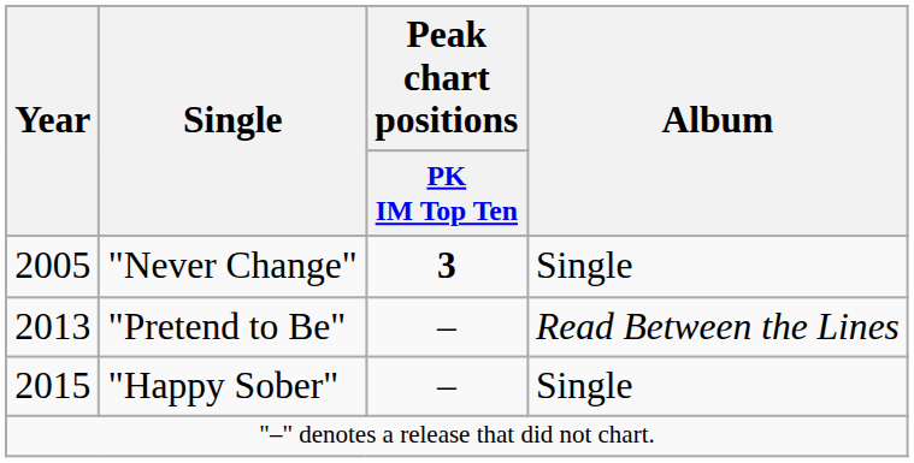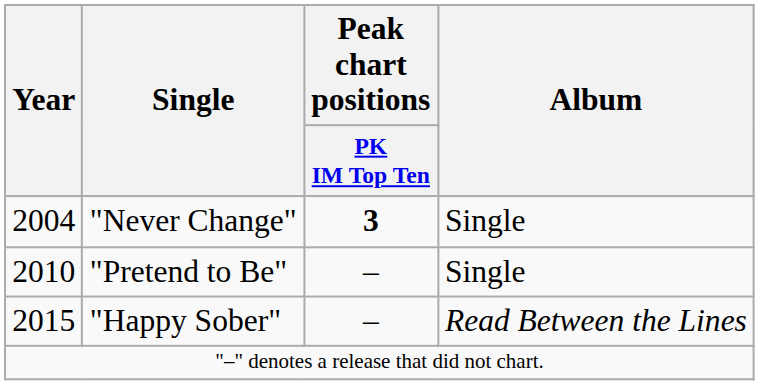 <table class="wikitable">
 <tr>
 <th rowspan="2">Year</th>
 <th rowspan="2">Single</th>
 <th colspan="1">Peak chart positions</th>
 <th rowspan="2">Album</th>
 </tr>
 <tr>
 <th style="width:3em;font-size:75%"><a href='#'>PK<br>IM Top Ten</a><br></th>
 </tr>
 <tr>
-<td style="text-align:center;">2005</td>
+<td style="text-align:center;">2004</td>
 <td>"Never Change"</td>
 <td style="text-align:center;"><strong>3</strong></td>
 <td>Single</td>
 </tr>
 <tr>
-<td style="text-align:center;">2013</td>
+<td style="text-align:center;">2010</td>
 <td>"Pretend to Be"</td>
 <td style="text-align:center;">–</td>
-<td><em>Read Between the Lines</em></td>
+<td>Single</td>
 </tr>
 <tr>
 <td style="text-align:center;">2015</td>
 <td>"Happy Sober"</td>
 <td style="text-align:center;">–</td>
-<td>Single</td>
+<td><em>Read Between the Lines</em></td>
 </tr>
 <tr>
 <td colspan="8" style="text-align:center; font-size:8pt;">"–" denotes a release that did not chart.</td>
 </tr>
 </table>
